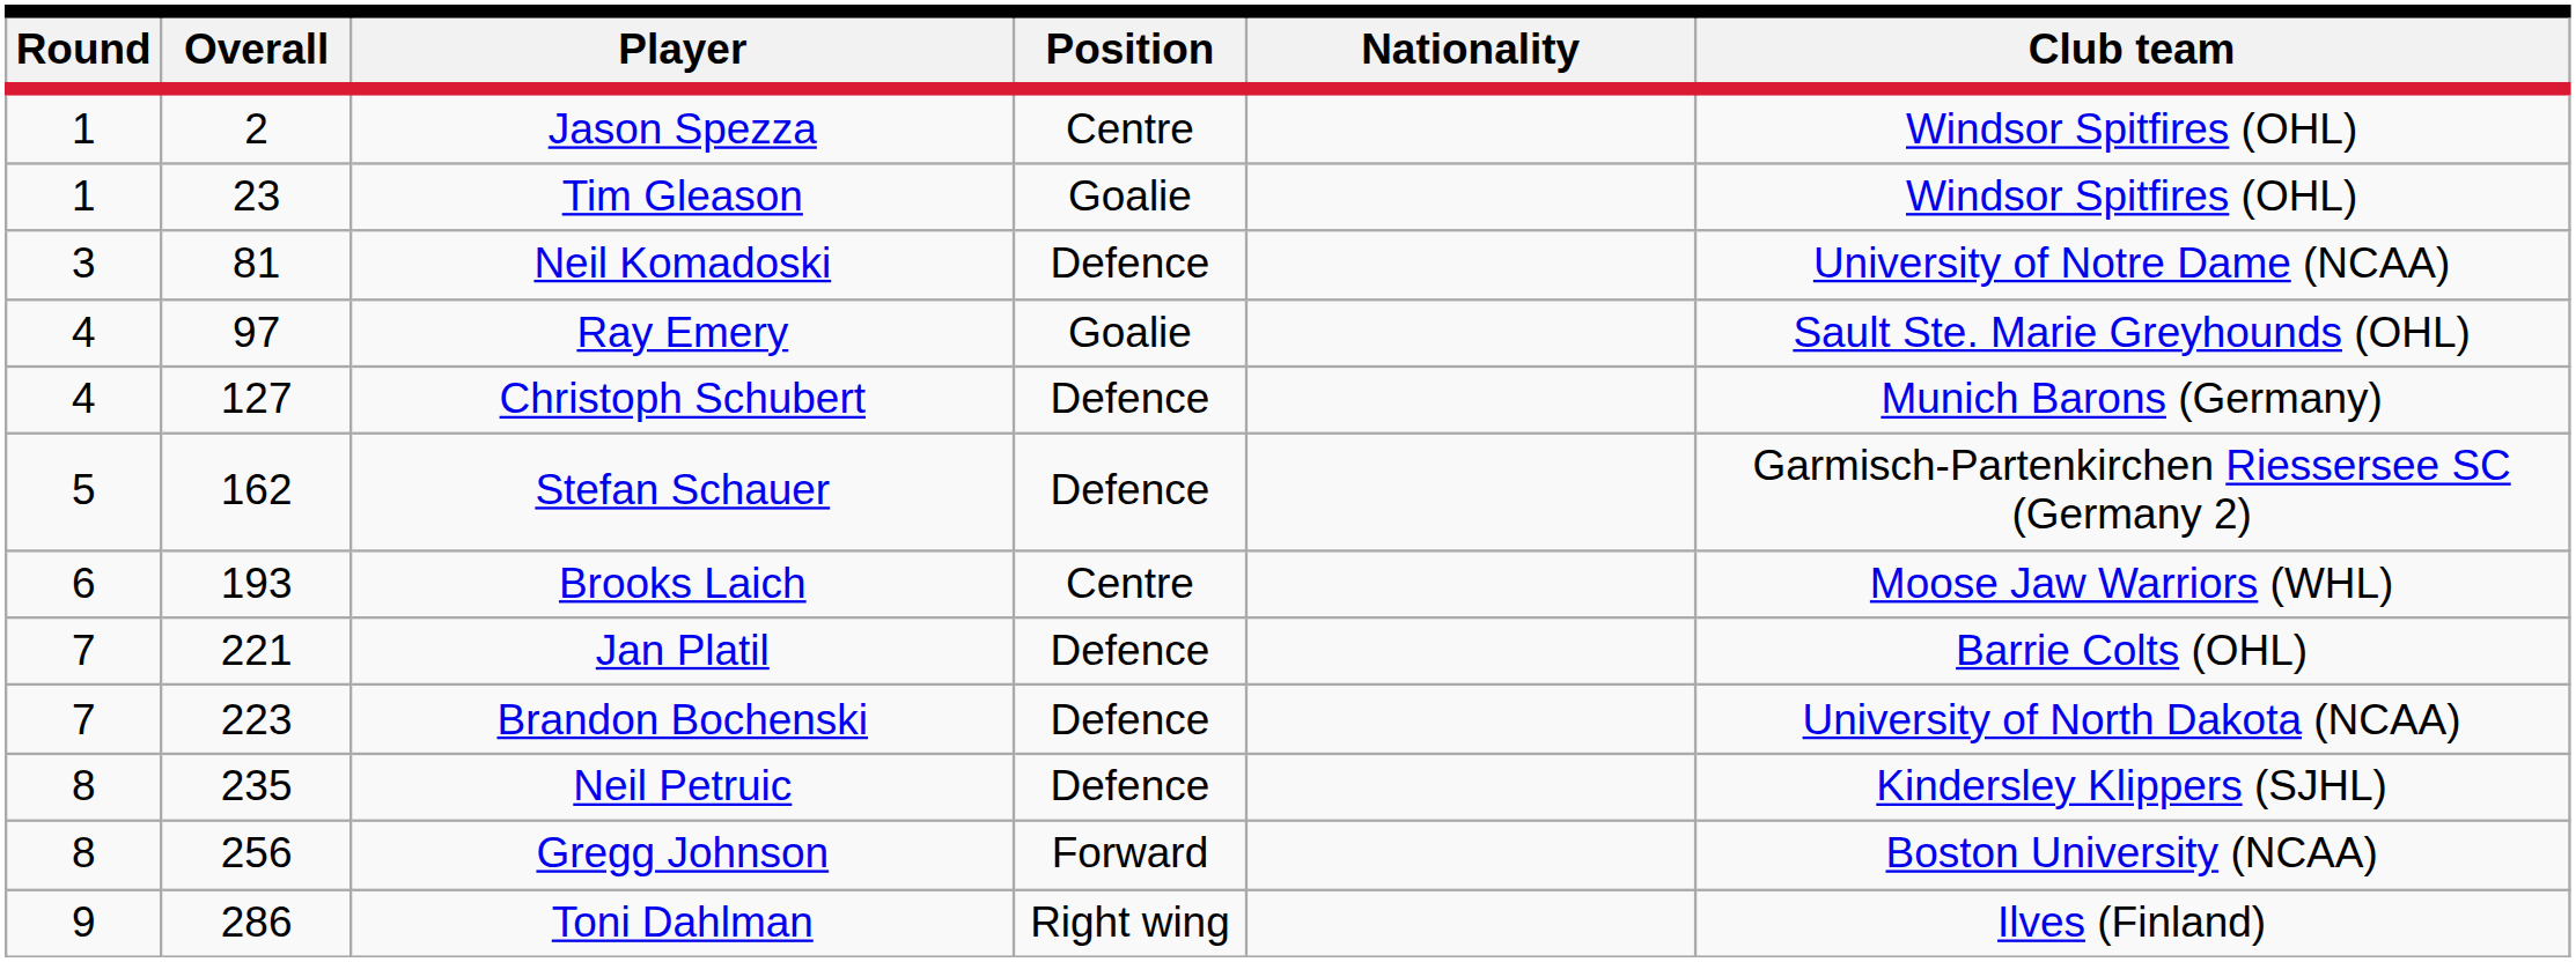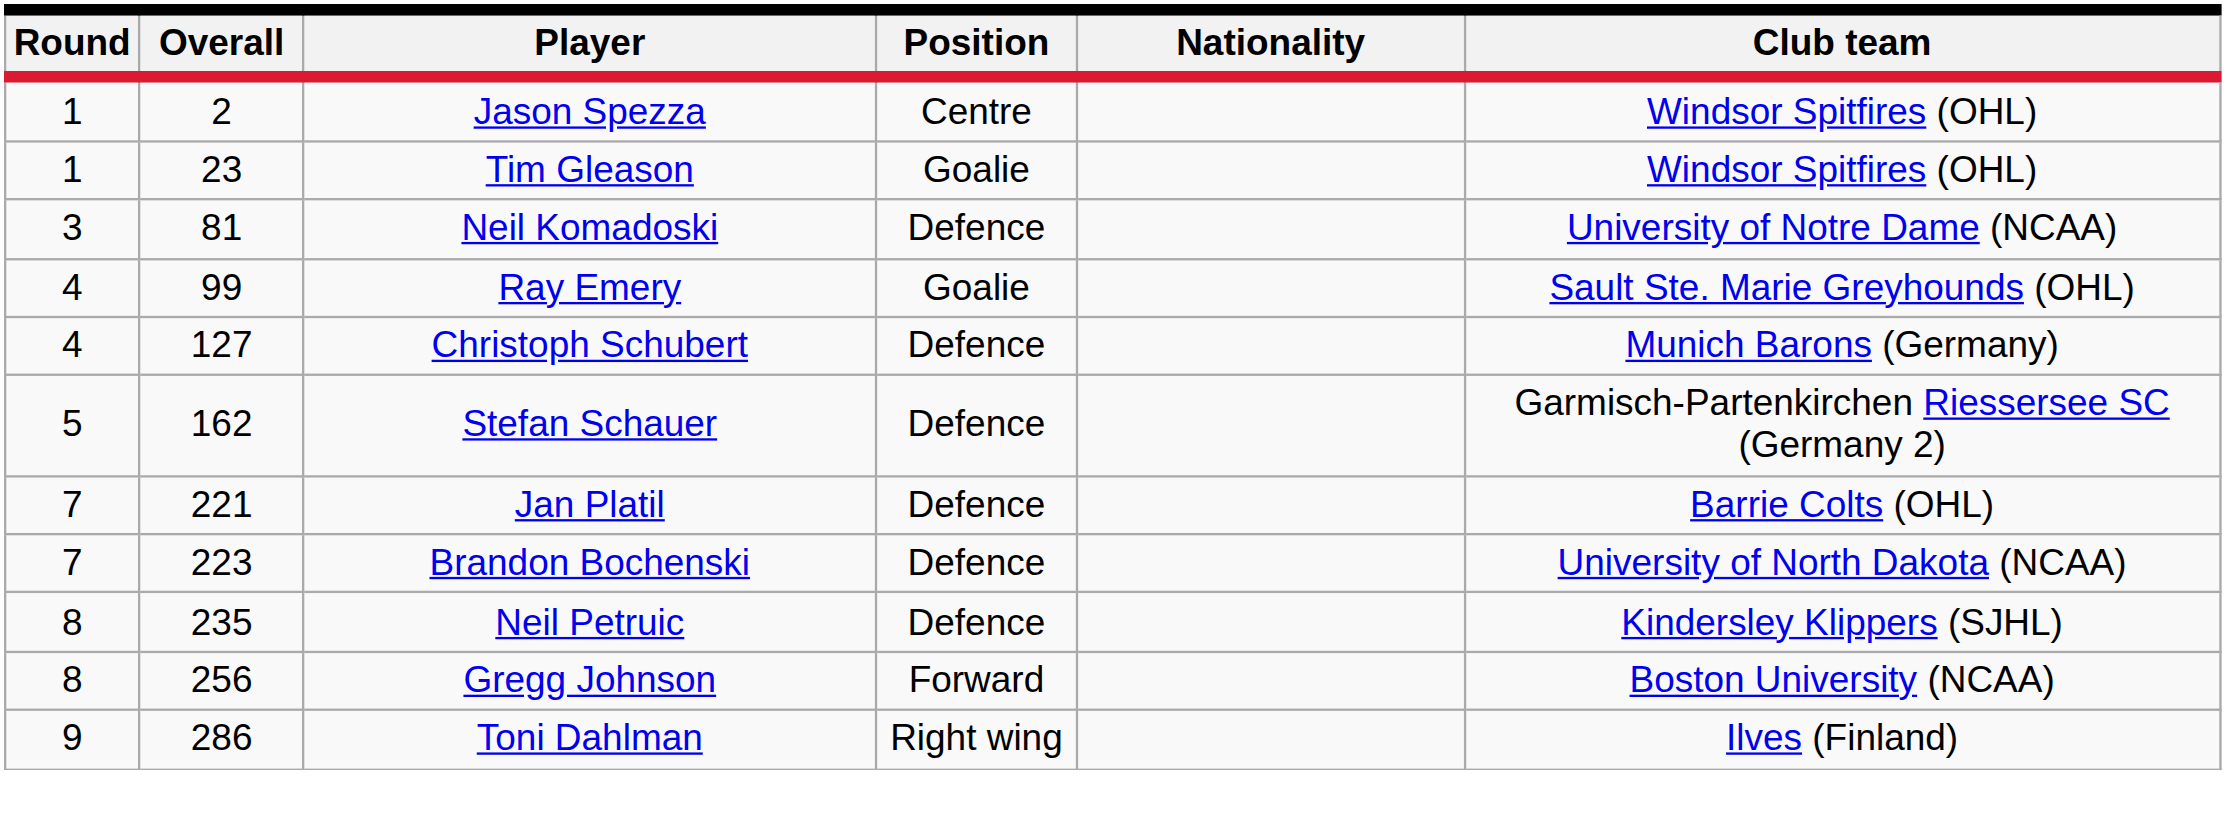 <table class="wikitable sortable" style="text-align:center">
 <tr style= "background:#FFFFFF; border-top:#010101 5px solid; border-bottom:#DA1A32 5px solid;">
 <th style="width:3em">Round</th>
 <th style="width:4em">Overall</th>
 <th style="width:15em">Player</th>
 <th style="width:5em">Position</th>
 <th style="width:10em">Nationality</th>
 <th style="width:20em">Club team</th>
 </tr>
 <tr>
 <td>1</td>
 <td>2</td>
 <td><a href='#'>Jason Spezza</a></td>
 <td>Centre</td>
 <td></td>
 <td><a href='#'>Windsor Spitfires</a> (OHL)</td>
 </tr>
 <tr>
 <td>1</td>
 <td>23</td>
 <td><a href='#'>Tim Gleason</a></td>
 <td>Goalie</td>
 <td></td>
 <td><a href='#'>Windsor Spitfires</a> (OHL)</td>
 </tr>
 <tr>
 <td>3</td>
 <td>81</td>
 <td><a href='#'>Neil Komadoski</a></td>
 <td>Defence</td>
 <td></td>
 <td><a href='#'>University of Notre Dame</a> (NCAA)</td>
 </tr>
 <tr>
 <td>4</td>
-<td>97</td>
+<td>99</td>
 <td><a href='#'>Ray Emery</a></td>
 <td>Goalie</td>
 <td></td>
 <td><a href='#'>Sault Ste. Marie Greyhounds</a> (OHL)</td>
 </tr>
 <tr>
 <td>4</td>
 <td>127</td>
 <td><a href='#'>Christoph Schubert</a></td>
 <td>Defence</td>
 <td></td>
 <td><a href='#'>Munich Barons</a> (Germany)</td>
 </tr>
 <tr>
 <td>5</td>
 <td>162</td>
 <td><a href='#'>Stefan Schauer</a></td>
 <td>Defence</td>
 <td></td>
 <td>Garmisch-Partenkirchen <a href='#'>Riessersee SC</a> (Germany 2)</td>
-</tr>
-<tr>
-<td>6</td>
-<td>193</td>
-<td><a href='#'>Brooks Laich</a></td>
-<td>Centre</td>
-<td></td>
-<td><a href='#'>Moose Jaw Warriors</a> (WHL)</td>
 </tr>
 <tr>
 <td>7</td>
 <td>221</td>
 <td><a href='#'>Jan Platil</a></td>
 <td>Defence</td>
 <td></td>
 <td><a href='#'>Barrie Colts</a> (OHL)</td>
 </tr>
 <tr>
 <td>7</td>
 <td>223</td>
 <td><a href='#'>Brandon Bochenski</a></td>
 <td>Defence</td>
 <td></td>
 <td><a href='#'>University of North Dakota</a> (NCAA)</td>
 </tr>
 <tr>
 <td>8</td>
 <td>235</td>
 <td><a href='#'>Neil Petruic</a></td>
 <td>Defence</td>
 <td></td>
 <td><a href='#'>Kindersley Klippers</a> (SJHL)</td>
 </tr>
 <tr>
 <td>8</td>
 <td>256</td>
 <td><a href='#'>Gregg Johnson</a></td>
 <td>Forward</td>
 <td></td>
 <td><a href='#'>Boston University</a> (NCAA)</td>
 </tr>
 <tr>
 <td>9</td>
 <td>286</td>
 <td><a href='#'>Toni Dahlman</a></td>
 <td>Right wing</td>
 <td></td>
 <td><a href='#'>Ilves</a> (Finland)</td>
 </tr>
 </table>
